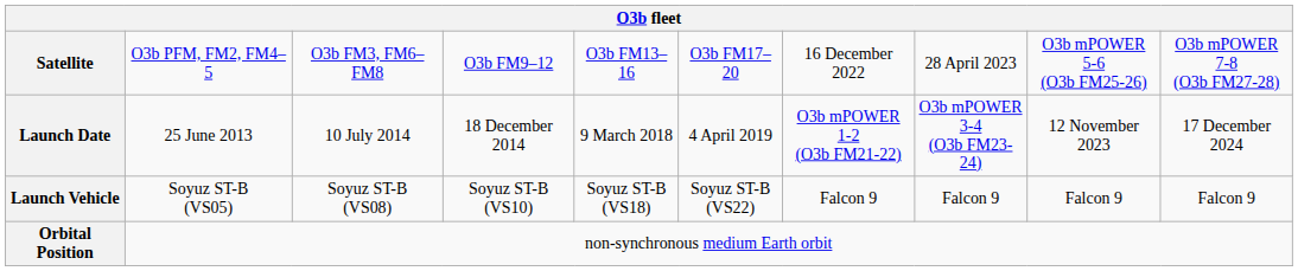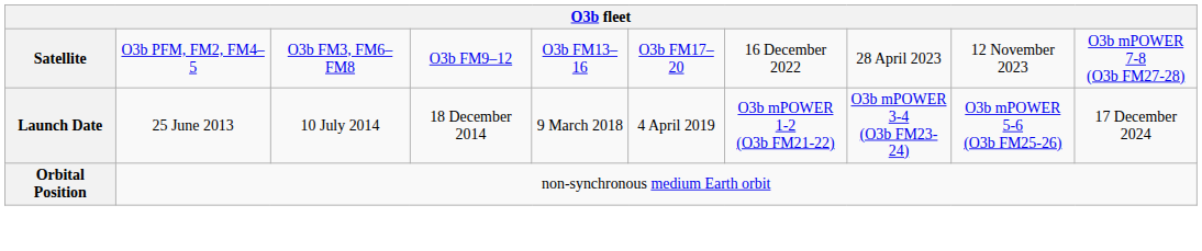 <table class="wikitable" style="text-align:center">
 <tr>
 <th colspan=10><a href='#'>O3b</a> fleet</th>
 </tr>
 <tr>
 <th>Satellite</th>
 <td><a href='#'>O3b PFM, FM2, FM4–5</a></td>
 <td><a href='#'>O3b FM3, FM6–FM8</a></td>
 <td><a href='#'>O3b FM9–12</a></td>
 <td><a href='#'>O3b FM13–16</a></td>
 <td><a href='#'>O3b FM17–20</a></td>
 <td>16 December 2022</td>
 <td>28 April 2023</td>
-<td><a href='#'>O3b mPOWER<br>5-6<br>(O3b FM25-26)</a></td>
+<td>12 November 2023</td>
 <td><a href='#'>O3b mPOWER<br>7-8<br>(O3b FM27-28)</a></td>
 </tr>
 <tr>
 <th>Launch Date</th>
 <td>25 June 2013</td>
 <td>10 July 2014</td>
 <td>18 December 2014</td>
 <td>9 March 2018</td>
 <td>4 April 2019</td>
 <td><a href='#'>O3b mPOWER<br>1-2<br>(O3b FM21-22)</a></td>
 <td><a href='#'>O3b mPOWER<br>3-4<br>(O3b FM23-24)</a></td>
-<td>12 November 2023</td>
+<td><a href='#'>O3b mPOWER<br>5-6<br>(O3b FM25-26)</a></td>
 <td>17 December 2024</td>
-</tr>
-<tr>
-<th>Launch Vehicle</th>
-<td>Soyuz ST-B<br>(VS05)</td>
-<td>Soyuz ST-B<br>(VS08)</td>
-<td>Soyuz ST-B<br>(VS10)</td>
-<td>Soyuz ST-B<br>(VS18)</td>
-<td>Soyuz ST-B<br>(VS22)</td>
-<td>Falcon 9</td>
-<td>Falcon 9</td>
-<td>Falcon 9</td>
-<td>Falcon 9</td>
 </tr>
 <tr>
 <th>Orbital Position</th>
 <td colspan=9>non-synchronous <a href='#'>medium Earth orbit</a></td>
 </tr>
 </table>
